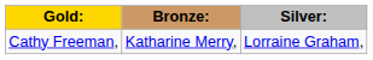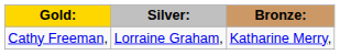 <table class="wikitable">
 <tr>
 <td style="text-align:center;background-color:gold;"><strong>Gold:</strong> </td>
+<td style="text-align:center;background-color:silver;"><strong>Silver:</strong> </td>
 <td style="text-align:center;background-color:#CC9966;"><strong>Bronze:</strong> </td>
-<td style="text-align:center;background-color:silver;"><strong>Silver:</strong> </td>
 </tr>
 <tr>
 <td><a href='#'>Cathy Freeman</a>, </td>
+<td><a href='#'>Lorraine Graham</a>, </td>
 <td><a href='#'>Katharine Merry</a>, </td>
-<td><a href='#'>Lorraine Graham</a>, </td>
 </tr>
 </table>
